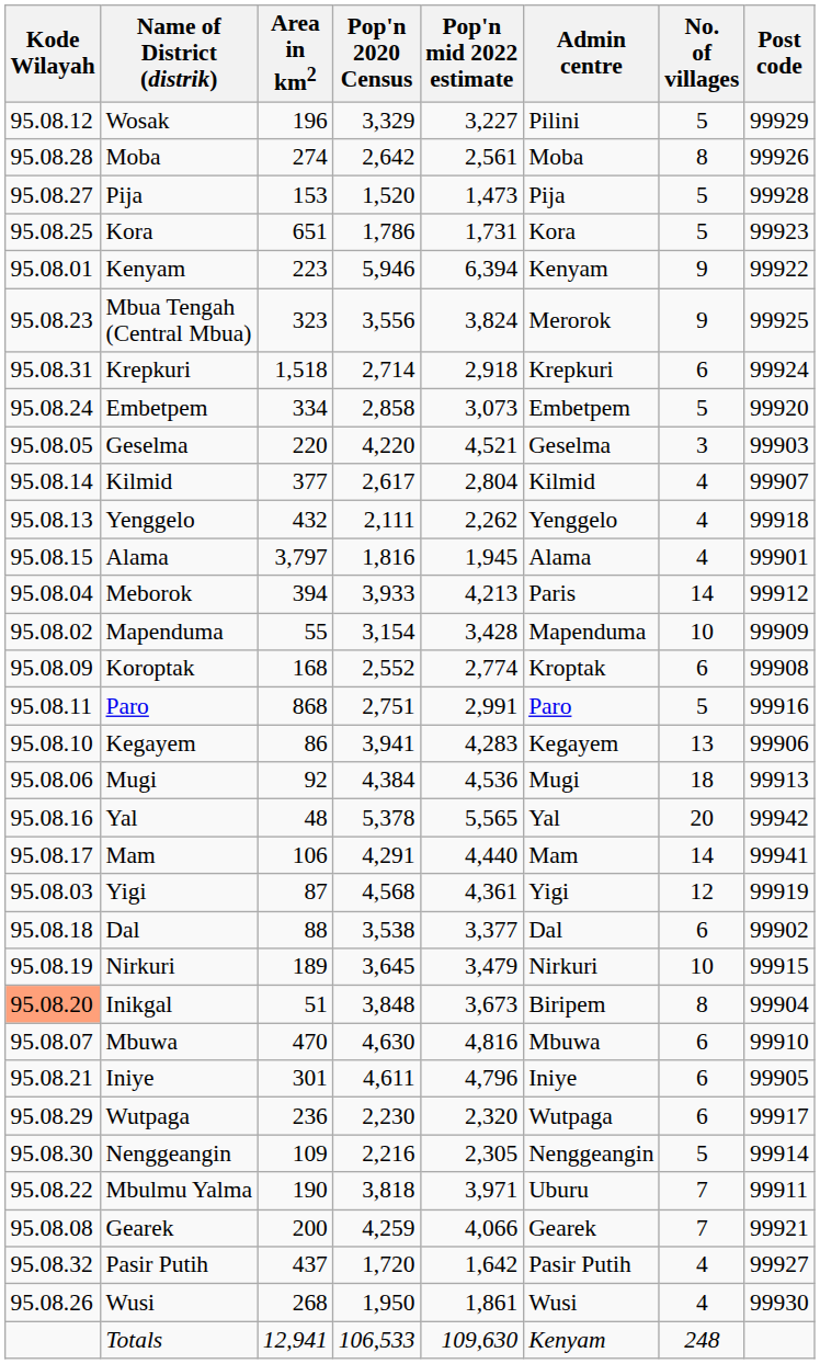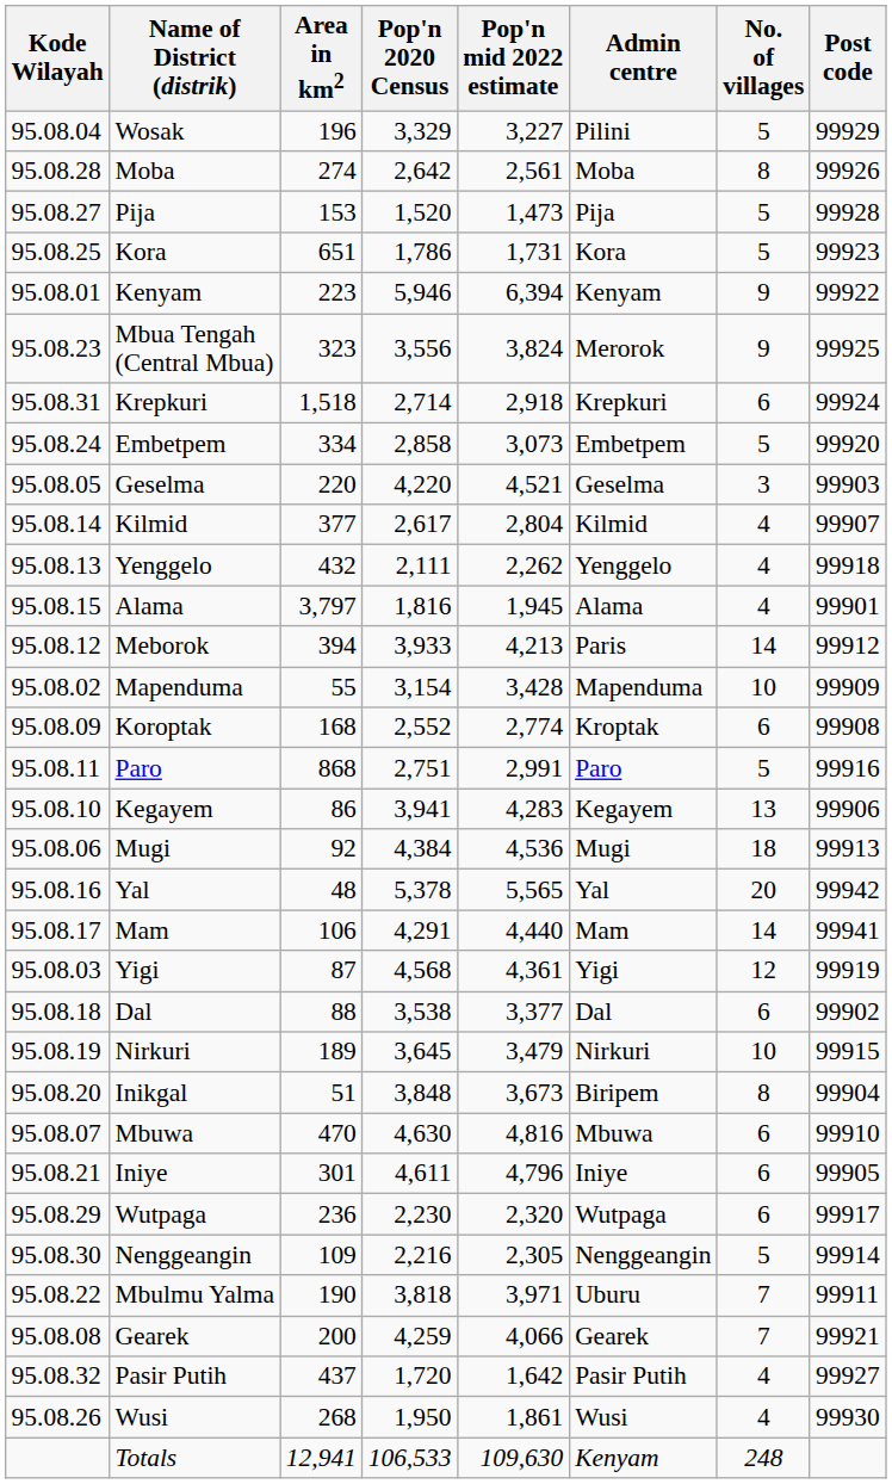 <table class="wikitable">
 <tr>
 <th>Kode <br>Wilayah</th>
 <th>Name of<br>District<br>(<em>distrik</em>)</th>
 <th>Area <br>in<br>km<sup>2</sup></th>
 <th>Pop'n <br>2020<br> Census</th>
 <th>Pop'n <br>mid 2022<br>estimate</th>
 <th>Admin<br>centre</th>
 <th>No.<br>of <br>villages</th>
 <th>Post<br>code</th>
 </tr>
 <tr>
-<td>95.08.12</td>
+<td>95.08.04</td>
 <td>Wosak</td>
 <td align="right">196</td>
 <td align="right">3,329</td>
 <td align="right">3,227</td>
 <td>Pilini</td>
 <td align="center">5</td>
 <td>99929</td>
 </tr>
 <tr>
 <td>95.08.28</td>
 <td>Moba</td>
 <td align="right">274</td>
 <td align="right">2,642</td>
 <td align="right">2,561</td>
 <td>Moba</td>
 <td align="center">8</td>
 <td>99926</td>
 </tr>
 <tr>
 <td>95.08.27</td>
 <td>Pija</td>
 <td align="right">153</td>
 <td align="right">1,520</td>
 <td align="right">1,473</td>
 <td>Pija</td>
 <td align="center">5</td>
 <td>99928</td>
 </tr>
 <tr>
 <td>95.08.25</td>
 <td>Kora</td>
 <td align="right">651</td>
 <td align="right">1,786</td>
 <td align="right">1,731</td>
 <td>Kora</td>
 <td align="center">5</td>
 <td>99923</td>
 </tr>
 <tr>
 <td>95.08.01</td>
 <td>Kenyam</td>
 <td align="right">223</td>
 <td align="right">5,946</td>
 <td align="right">6,394</td>
 <td>Kenyam</td>
 <td align="center">9</td>
 <td>99922</td>
 </tr>
 <tr>
 <td>95.08.23</td>
 <td>Mbua Tengah <br>(Central Mbua)</td>
 <td align="right">323</td>
 <td align="right">3,556</td>
 <td align="right">3,824</td>
 <td>Merorok</td>
 <td align="center">9</td>
 <td>99925</td>
 </tr>
 <tr>
 <td>95.08.31</td>
 <td>Krepkuri</td>
 <td align="right">1,518</td>
 <td align="right">2,714</td>
 <td align="right">2,918</td>
 <td>Krepkuri</td>
 <td align="center">6</td>
 <td>99924</td>
 </tr>
 <tr>
 <td>95.08.24</td>
 <td>Embetpem</td>
 <td align="right">334</td>
 <td align="right">2,858</td>
 <td align="right">3,073</td>
 <td>Embetpem</td>
 <td align="center">5</td>
 <td>99920</td>
 </tr>
 <tr>
 <td>95.08.05</td>
 <td>Geselma</td>
 <td align="right">220</td>
 <td align="right">4,220</td>
 <td align="right">4,521</td>
 <td>Geselma</td>
 <td align="center">3</td>
 <td>99903</td>
 </tr>
 <tr>
 <td>95.08.14</td>
 <td>Kilmid</td>
 <td align="right">377</td>
 <td align="right">2,617</td>
 <td align="right">2,804</td>
 <td>Kilmid</td>
 <td align="center">4</td>
 <td>99907</td>
 </tr>
 <tr>
 <td>95.08.13</td>
 <td>Yenggelo</td>
 <td align="right">432</td>
 <td align="right">2,111</td>
 <td align="right">2,262</td>
 <td>Yenggelo</td>
 <td align="center">4</td>
 <td>99918</td>
 </tr>
 <tr>
 <td>95.08.15</td>
 <td>Alama</td>
 <td align="right">3,797</td>
 <td align="right">1,816</td>
 <td align="right">1,945</td>
 <td>Alama</td>
 <td align="center">4</td>
 <td>99901</td>
 </tr>
 <tr>
-<td>95.08.04</td>
+<td>95.08.12</td>
 <td>Meborok</td>
 <td align="right">394</td>
 <td align="right">3,933</td>
 <td align="right">4,213</td>
 <td>Paris</td>
 <td align="center">14</td>
 <td>99912</td>
 </tr>
 <tr>
 <td>95.08.02</td>
 <td>Mapenduma</td>
 <td align="right">55</td>
 <td align="right">3,154</td>
 <td align="right">3,428</td>
 <td>Mapenduma</td>
 <td align="center">10</td>
 <td>99909</td>
 </tr>
 <tr>
 <td>95.08.09</td>
 <td>Koroptak</td>
 <td align="right">168</td>
 <td align="right">2,552</td>
 <td align="right">2,774</td>
 <td>Kroptak</td>
 <td align="center">6</td>
 <td>99908</td>
 </tr>
 <tr>
 <td>95.08.11</td>
 <td><a href='#'>Paro</a></td>
 <td align="right">868</td>
 <td align="right">2,751</td>
 <td align="right">2,991</td>
 <td><a href='#'>Paro</a></td>
 <td align="center">5</td>
 <td>99916</td>
 </tr>
 <tr>
 <td>95.08.10</td>
 <td>Kegayem</td>
 <td align="right">86</td>
 <td align="right">3,941</td>
 <td align="right">4,283</td>
 <td>Kegayem</td>
 <td align="center">13</td>
 <td>99906</td>
 </tr>
 <tr>
 <td>95.08.06</td>
 <td>Mugi</td>
 <td align="right">92</td>
 <td align="right">4,384</td>
 <td align="right">4,536</td>
 <td>Mugi</td>
 <td align="center">18</td>
 <td>99913</td>
 </tr>
 <tr>
 <td>95.08.16</td>
 <td>Yal</td>
 <td align="right">48</td>
 <td align="right">5,378</td>
 <td align="right">5,565</td>
 <td>Yal</td>
 <td align="center">20</td>
 <td>99942</td>
 </tr>
 <tr>
 <td>95.08.17</td>
 <td>Mam</td>
 <td align="right">106</td>
 <td align="right">4,291</td>
 <td align="right">4,440</td>
 <td>Mam</td>
 <td align="center">14</td>
 <td>99941</td>
 </tr>
 <tr>
 <td>95.08.03</td>
 <td>Yigi</td>
 <td align="right">87</td>
 <td align="right">4,568</td>
 <td align="right">4,361</td>
 <td>Yigi</td>
 <td align="center">12</td>
 <td>99919</td>
 </tr>
 <tr>
 <td>95.08.18</td>
 <td>Dal</td>
 <td align="right">88</td>
 <td align="right">3,538</td>
 <td align="right">3,377</td>
 <td>Dal</td>
 <td align="center">6</td>
 <td>99902</td>
 </tr>
 <tr>
 <td>95.08.19</td>
 <td>Nirkuri</td>
 <td align="right">189</td>
 <td align="right">3,645</td>
 <td align="right">3,479</td>
 <td>Nirkuri</td>
 <td align="center">10</td>
 <td>99915</td>
 </tr>
 <tr>
-<td style="background: lightsalmon;">95.08.20</td>
+<td>95.08.20</td>
 <td>Inikgal</td>
 <td align="right">51</td>
 <td align="right">3,848</td>
 <td align="right">3,673</td>
 <td>Biripem</td>
 <td align="center">8</td>
 <td>99904</td>
 </tr>
 <tr>
 <td>95.08.07</td>
 <td>Mbuwa</td>
 <td align="right">470</td>
 <td align="right">4,630</td>
 <td align="right">4,816</td>
 <td>Mbuwa</td>
 <td align="center">6</td>
 <td>99910</td>
 </tr>
 <tr>
 <td>95.08.21</td>
 <td>Iniye</td>
 <td align="right">301</td>
 <td align="right">4,611</td>
 <td align="right">4,796</td>
 <td>Iniye</td>
 <td align="center">6</td>
 <td>99905</td>
 </tr>
 <tr>
 <td>95.08.29</td>
 <td>Wutpaga</td>
 <td align="right">236</td>
 <td align="right">2,230</td>
 <td align="right">2,320</td>
 <td>Wutpaga</td>
 <td align="center">6</td>
 <td>99917</td>
 </tr>
 <tr>
 <td>95.08.30</td>
 <td>Nenggeangin</td>
 <td align="right">109</td>
 <td align="right">2,216</td>
 <td align="right">2,305</td>
 <td>Nenggeangin</td>
 <td align="center">5</td>
 <td>99914</td>
 </tr>
 <tr>
 <td>95.08.22</td>
 <td>Mbulmu Yalma</td>
 <td align="right">190</td>
 <td align="right">3,818</td>
 <td align="right">3,971</td>
 <td>Uburu</td>
 <td align="center">7</td>
 <td>99911</td>
 </tr>
 <tr>
 <td>95.08.08</td>
 <td>Gearek</td>
 <td align="right">200</td>
 <td align="right">4,259</td>
 <td align="right">4,066</td>
 <td>Gearek</td>
 <td align="center">7</td>
 <td>99921</td>
 </tr>
 <tr>
 <td>95.08.32</td>
 <td>Pasir Putih</td>
 <td align="right">437</td>
 <td align="right">1,720</td>
 <td align="right">1,642</td>
 <td>Pasir Putih</td>
 <td align="center">4</td>
 <td>99927</td>
 </tr>
 <tr>
 <td>95.08.26</td>
 <td>Wusi</td>
 <td align="right">268</td>
 <td align="right">1,950</td>
 <td align="right">1,861</td>
 <td>Wusi</td>
 <td align="center">4</td>
 <td>99930</td>
 </tr>
 <tr>
 <td></td>
 <td><em>Totals</em></td>
 <td align="right"><em>12,941</em></td>
 <td align="right"><em>106,533</em></td>
 <td align="right"><em>109,630</em></td>
 <td><em>Kenyam</em></td>
 <td align="center"><em>248</em></td>
 <td></td>
 </tr>
 </table>
